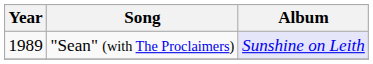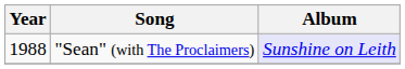 <table class="wikitable">
 <tr>
 <th>Year</th>
 <th>Song</th>
 <th>Album</th>
 </tr>
 <tr>
-<td>1989</td>
+<td>1988</td>
 <td align="left">"Sean" <small>(with <a href='#'>The Proclaimers</a>)</small></td>
 <td align="left" style="background: lavender;"><em><a href='#'>Sunshine on Leith</a></em></td>
 </tr>
 <tr>
 </tr>
 </table>
